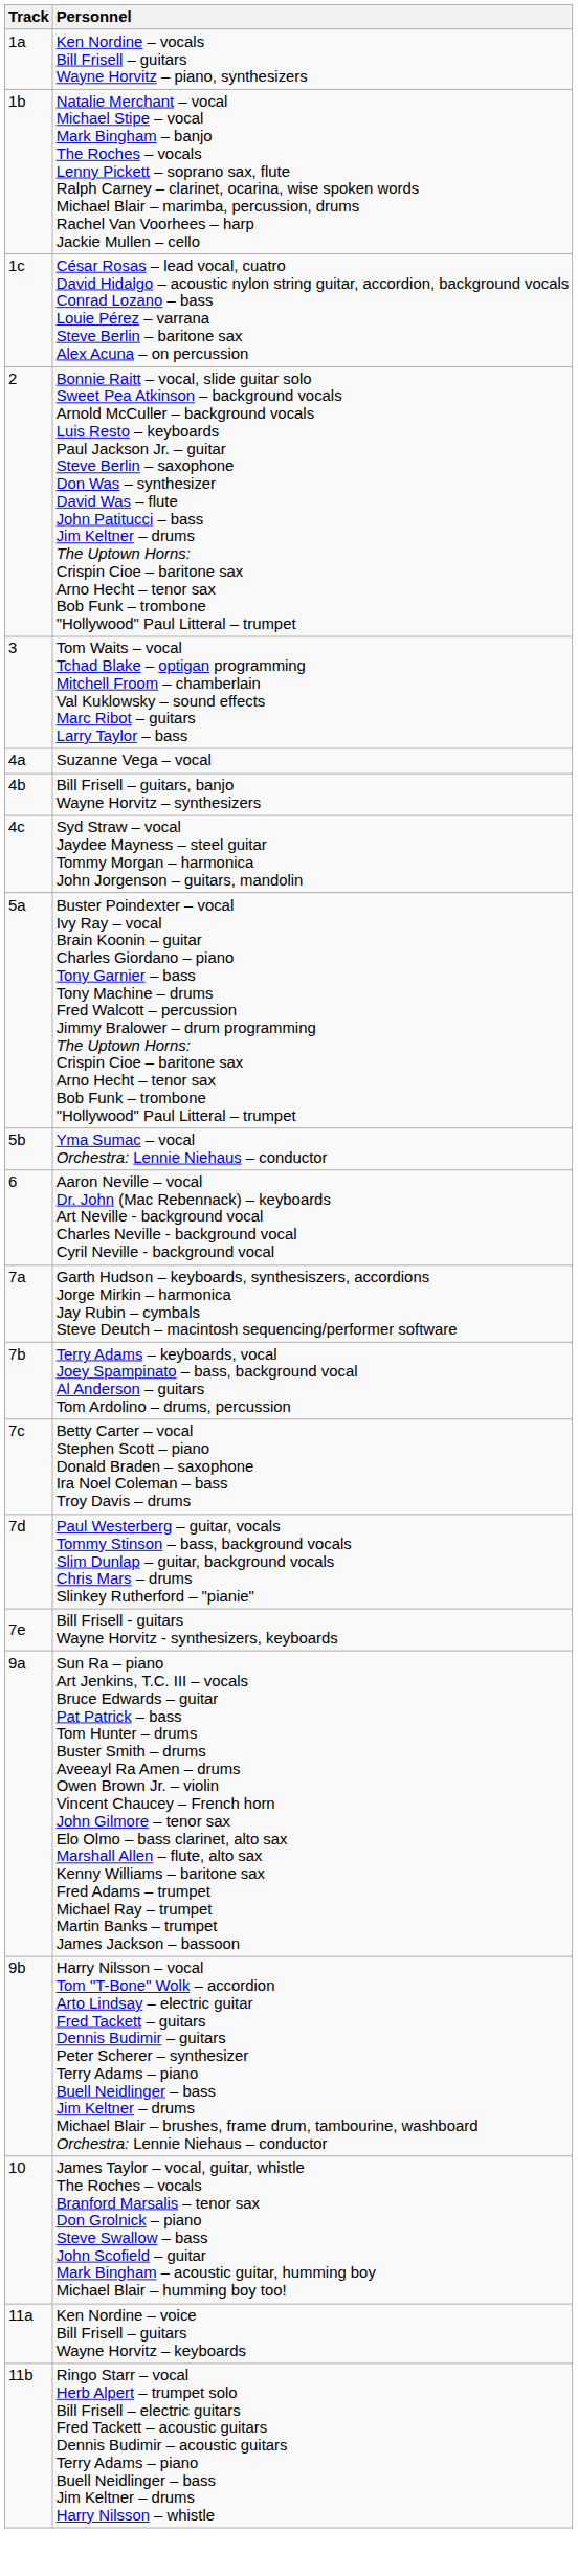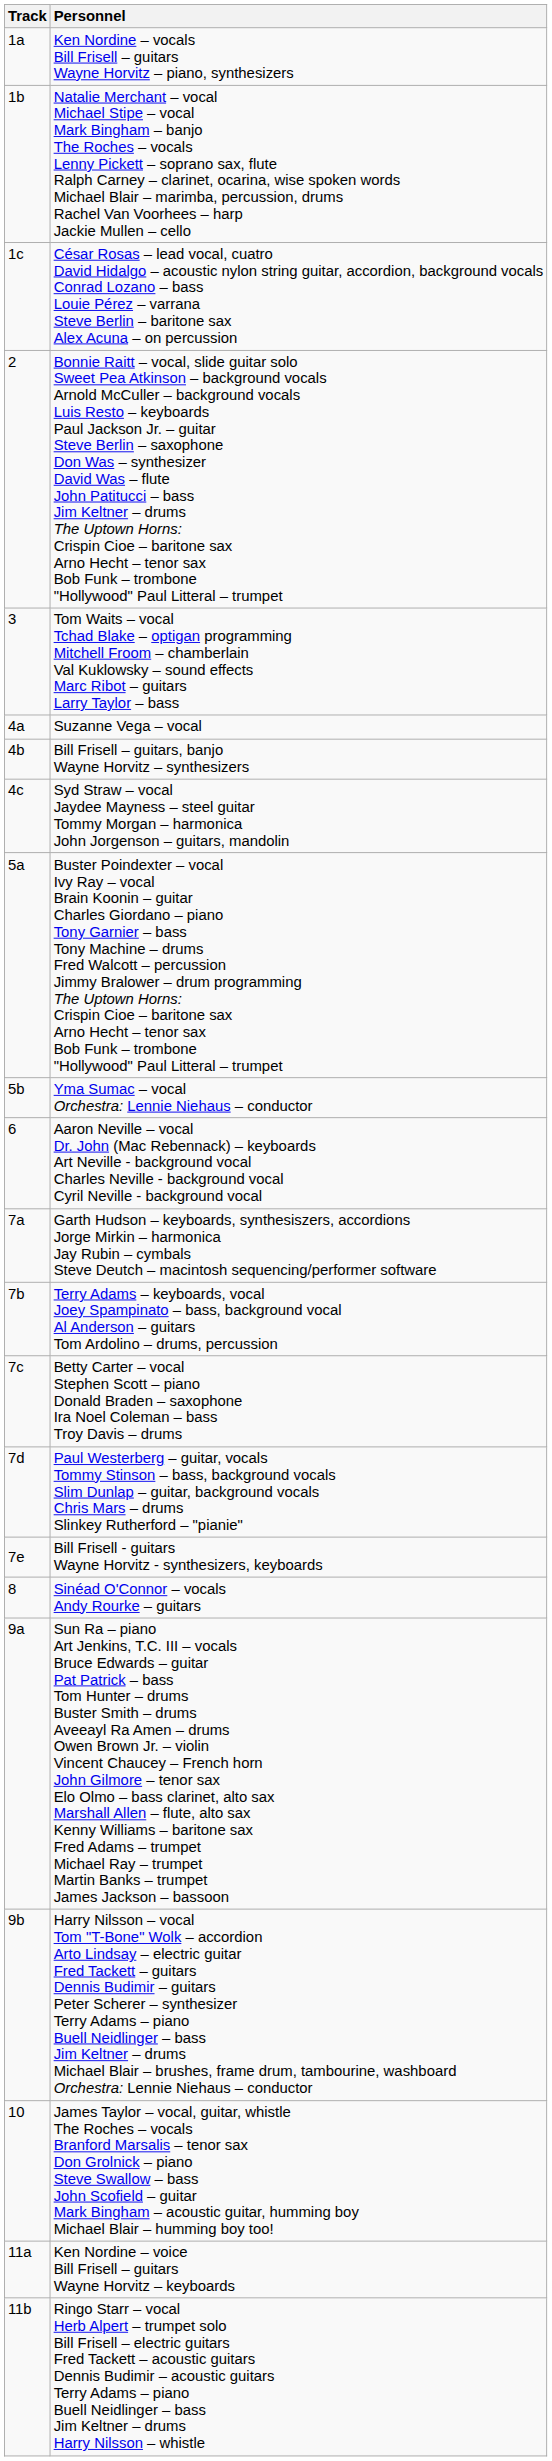 <table class="wikitable">
 <tr>
 <th>Track</th>
 <th style="text-align:left;">Personnel</th>
 </tr>
 <tr>
 <td valign="top">1a</td>
 <td valign="top"><a href='#'>Ken Nordine</a> – vocals<br><a href='#'>Bill Frisell</a> – guitars<br><a href='#'>Wayne Horvitz</a> – piano, synthesizers</td>
 </tr>
 <tr>
 <td valign="top">1b</td>
 <td valign="top"><a href='#'>Natalie Merchant</a> – vocal<br><a href='#'>Michael Stipe</a> – vocal<br><a href='#'>Mark Bingham</a> – banjo<br><a href='#'>The Roches</a> – vocals<br><a href='#'>Lenny Pickett</a> – soprano sax, flute<br>Ralph Carney – clarinet, ocarina, wise spoken words<br>Michael Blair – marimba, percussion, drums<br>Rachel Van Voorhees – harp<br>Jackie Mullen – cello</td>
 </tr>
 <tr>
 <td valign="top">1c</td>
 <td valign="top"><a href='#'>César Rosas</a> – lead vocal, cuatro<br><a href='#'>David Hidalgo</a> – acoustic nylon string guitar, accordion, background vocals<br><a href='#'>Conrad Lozano</a> – bass<br><a href='#'>Louie Pérez</a> – varrana<br><a href='#'>Steve Berlin</a> – baritone sax<br><a href='#'>Alex Acuna</a> – on percussion</td>
 </tr>
 <tr>
 <td valign="top">2</td>
 <td valign="top"><a href='#'>Bonnie Raitt</a> – vocal, slide guitar solo<br><a href='#'>Sweet Pea Atkinson</a> – background vocals<br>Arnold McCuller – background vocals<br><a href='#'>Luis Resto</a> – keyboards<br>Paul Jackson Jr. – guitar<br><a href='#'>Steve Berlin</a> – saxophone<br><a href='#'>Don Was</a> – synthesizer<br><a href='#'>David Was</a> – flute<br><a href='#'>John Patitucci</a> – bass<br><a href='#'>Jim Keltner</a> – drums<br><em>The Uptown Horns:</em><br>Crispin Cioe – baritone sax<br>Arno Hecht – tenor sax<br>Bob Funk – trombone<br>"Hollywood" Paul Litteral – trumpet</td>
 </tr>
 <tr>
 <td valign="top">3</td>
 <td valign="top">Tom Waits – vocal<br><a href='#'>Tchad Blake</a> – <a href='#'>optigan</a> programming<br><a href='#'>Mitchell Froom</a> – chamberlain<br>Val Kuklowsky – sound effects<br><a href='#'>Marc Ribot</a> – guitars<br><a href='#'>Larry Taylor</a> – bass</td>
 </tr>
 <tr>
 <td valign="top">4a</td>
 <td valign="top">Suzanne Vega – vocal</td>
 </tr>
 <tr>
 <td valign="top">4b</td>
 <td valign="top">Bill Frisell – guitars, banjo<br>Wayne Horvitz – synthesizers</td>
 </tr>
 <tr>
 <td valign="top">4c</td>
 <td valign="top">Syd Straw – vocal<br>Jaydee Mayness – steel guitar<br>Tommy Morgan – harmonica<br>John Jorgenson – guitars, mandolin</td>
 </tr>
 <tr>
 <td valign="top">5a</td>
 <td valign="top">Buster Poindexter – vocal<br>Ivy Ray – vocal<br>Brain Koonin – guitar<br>Charles Giordano – piano<br><a href='#'>Tony Garnier</a> – bass<br>Tony Machine – drums<br>Fred Walcott – percussion<br>Jimmy Bralower – drum programming<br><em>The Uptown Horns:</em><br>Crispin Cioe – baritone sax<br>Arno Hecht – tenor sax<br>Bob Funk – trombone<br>"Hollywood" Paul Litteral – trumpet</td>
 </tr>
 <tr>
 <td valign="top">5b</td>
 <td valign="top"><a href='#'>Yma Sumac</a> – vocal<br><em>Orchestra:</em> <a href='#'>Lennie Niehaus</a> – conductor</td>
 </tr>
 <tr>
 <td valign="top">6</td>
 <td valign="top">Aaron Neville – vocal<br><a href='#'>Dr. John</a> (Mac Rebennack) – keyboards<br>Art Neville - background vocal<br>Charles Neville - background vocal<br>Cyril Neville - background vocal</td>
 </tr>
 <tr>
 <td valign="top">7a</td>
 <td valign="top">Garth Hudson – keyboards, synthesiszers, accordions<br>Jorge Mirkin – harmonica<br>Jay Rubin – cymbals<br>Steve Deutch – macintosh sequencing/performer software</td>
 </tr>
 <tr>
 <td valign="top">7b</td>
 <td valign="top"><a href='#'>Terry Adams</a> – keyboards, vocal<br><a href='#'>Joey Spampinato</a> – bass, background vocal<br><a href='#'>Al Anderson</a> – guitars<br>Tom Ardolino – drums, percussion</td>
 </tr>
 <tr>
 <td valign="top">7c</td>
 <td valign="top">Betty Carter – vocal<br>Stephen Scott – piano<br>Donald Braden – saxophone<br>Ira Noel Coleman – bass<br>Troy Davis – drums</td>
 </tr>
 <tr>
 <td valign="top">7d</td>
 <td valign="top"><a href='#'>Paul Westerberg</a> – guitar, vocals<br><a href='#'>Tommy Stinson</a> – bass, background vocals<br><a href='#'>Slim Dunlap</a> – guitar, background vocals<br><a href='#'>Chris Mars</a> – drums<br>Slinkey Rutherford – "pianie"</td>
 </tr>
 <tr>
 <td>7e</td>
 <td>Bill Frisell - guitars<br>Wayne Horvitz - synthesizers, keyboards</td>
 </tr>
 <tr>
+<td valign="top">8</td>
+<td valign="top"><a href='#'>Sinéad O'Connor</a> – vocals<br><a href='#'>Andy Rourke</a> – guitars</td>
+</tr>
+<tr>
 <td valign="top">9a</td>
 <td valign="top">Sun Ra – piano<br>Art Jenkins, T.C. III – vocals<br>Bruce Edwards – guitar<br><a href='#'>Pat Patrick</a> – bass<br>Tom Hunter – drums<br>Buster Smith – drums<br>Aveeayl Ra Amen – drums<br>Owen Brown Jr. – violin<br>Vincent Chaucey – French horn<br><a href='#'>John Gilmore</a> – tenor sax<br>Elo Olmo – bass clarinet, alto sax<br><a href='#'>Marshall Allen</a> – flute, alto sax<br>Kenny Williams – baritone sax<br>Fred Adams – trumpet<br>Michael Ray – trumpet<br>Martin Banks – trumpet<br>James Jackson – bassoon</td>
 </tr>
 <tr>
 <td valign="top">9b</td>
 <td valign="top">Harry Nilsson – vocal<br><a href='#'>Tom "T-Bone" Wolk</a> – accordion<br><a href='#'>Arto Lindsay</a> – electric guitar<br><a href='#'>Fred Tackett</a> – guitars<br><a href='#'>Dennis Budimir</a> – guitars<br>Peter Scherer – synthesizer<br>Terry Adams – piano<br><a href='#'>Buell Neidlinger</a> – bass<br><a href='#'>Jim Keltner</a> – drums<br>Michael Blair – brushes, frame drum, tambourine, washboard<br><em>Orchestra:</em> Lennie Niehaus – conductor</td>
 </tr>
 <tr>
 <td valign="top">10</td>
 <td valign="top">James Taylor – vocal, guitar, whistle<br>The Roches – vocals<br><a href='#'>Branford Marsalis</a> – tenor sax<br><a href='#'>Don Grolnick</a> – piano<br><a href='#'>Steve Swallow</a> – bass<br><a href='#'>John Scofield</a> – guitar<br><a href='#'>Mark Bingham</a> – acoustic guitar, humming boy<br>Michael Blair – humming boy too!</td>
 </tr>
 <tr>
 <td valign="top">11a</td>
 <td valign="top">Ken Nordine – voice<br>Bill Frisell – guitars<br>Wayne Horvitz – keyboards</td>
 </tr>
 <tr>
 <td valign="top">11b</td>
 <td valign="top">Ringo Starr – vocal<br><a href='#'>Herb Alpert</a> – trumpet solo<br>Bill Frisell – electric guitars<br>Fred Tackett – acoustic guitars<br>Dennis Budimir – acoustic guitars<br>Terry Adams – piano<br>Buell Neidlinger – bass<br>Jim Keltner – drums<br><a href='#'>Harry Nilsson</a> – whistle</td>
 </tr>
 </table>
